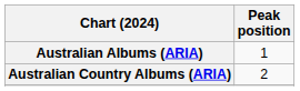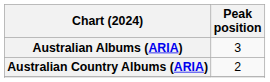 <table class="wikitable sortable plainrowheaders" style="text-align:center">
 <tr>
 <th scope="col">Chart (2024)</th>
 <th scope="col">Peak<br>position</th>
 </tr>
 <tr>
 <th scope="row">Australian Albums (<a href='#'>ARIA</a>)</th>
-<td>1</td>
+<td>3</td>
 </tr>
 <tr>
 <th scope="row">Australian Country Albums (<a href='#'>ARIA</a>)</th>
 <td>2</td>
 </tr>
 <tr>
 </tr>
 <tr>
 </tr>
 <tr>
 </tr>
 <tr>
 </tr>
 <tr>
 </tr>
 <tr>
 </tr>
 </table>
